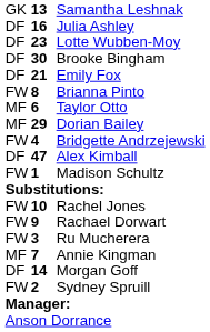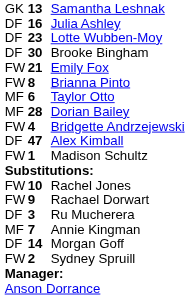 <table cellspacing="0" cellpadding="0" style="font-size:90%; margin:0.2em auto;">
 <tr>
 <th width="25"></th>
 <th width="25"></th>
 </tr>
 <tr>
 <td>GK</td>
 <td><strong>13</strong></td>
 <td> <a href='#'>Samantha Leshnak</a></td>
 </tr>
 <tr>
 <td>DF</td>
 <td><strong>16</strong></td>
 <td> <a href='#'>Julia Ashley</a></td>
 </tr>
 <tr>
 <td>DF</td>
 <td><strong>23</strong></td>
 <td> <a href='#'>Lotte Wubben-Moy</a></td>
 </tr>
 <tr>
 <td>DF</td>
 <td><strong>30</strong></td>
 <td> Brooke Bingham</td>
 </tr>
 <tr>
-<td>DF</td>
+<td>FW</td>
 <td><strong>21</strong></td>
 <td> <a href='#'>Emily Fox</a></td>
 <td></td>
 <td>  </td>
 </tr>
 <tr>
 <td>FW</td>
 <td><strong> 8</strong></td>
 <td> <a href='#'>Brianna Pinto</a></td>
 <td></td>
 <td> </td>
 </tr>
 <tr>
 <td>MF</td>
 <td><strong>6</strong></td>
 <td> <a href='#'>Taylor Otto</a></td>
 <td></td>
 <td> </td>
 </tr>
 <tr>
 <td>MF</td>
-<td><strong>29</strong></td>
+<td><strong>28</strong></td>
 <td> <a href='#'>Dorian Bailey</a></td>
 <td></td>
 <td></td>
 </tr>
 <tr>
 <td>FW</td>
 <td><strong>4</strong></td>
 <td> <a href='#'>Bridgette Andrzejewski</a></td>
 <td></td>
 <td>   </td>
 </tr>
 <tr>
 <td>DF</td>
 <td><strong>47</strong></td>
 <td> <a href='#'>Alex Kimball</a></td>
 <td></td>
 <td>  </td>
 </tr>
 <tr>
 <td>FW</td>
 <td><strong>1</strong></td>
 <td> Madison Schultz</td>
 <td></td>
 <td>   </td>
 </tr>
 <tr>
 <td colspan=3><strong>Substitutions:</strong></td>
 </tr>
 <tr>
 <td>FW</td>
 <td><strong>10</strong></td>
 <td> Rachel Jones</td>
 <td></td>
 <td>    </td>
 </tr>
 <tr>
 <td>FW</td>
 <td><strong>9</strong></td>
 <td> Rachael Dorwart</td>
 <td></td>
 <td>  </td>
 </tr>
 <tr>
-<td>FW</td>
+<td>DF</td>
 <td><strong>3</strong></td>
 <td> Ru Mucherera</td>
 <td></td>
 <td>   </td>
 </tr>
 <tr>
 <td>MF</td>
 <td><strong>7</strong></td>
 <td> Annie Kingman</td>
 <td></td>
 <td>  </td>
 </tr>
 <tr>
 <td>DF</td>
 <td><strong>14</strong></td>
 <td> Morgan Goff</td>
 <td></td>
 <td>  </td>
 </tr>
 <tr>
 <td>FW</td>
 <td><strong>2</strong></td>
 <td> Sydney Spruill</td>
 <td></td>
 <td></td>
 </tr>
 <tr>
 <td colspan=3><strong>Manager:</strong></td>
 </tr>
 <tr>
 <td colspan=4> <a href='#'>Anson Dorrance</a></td>
 </tr>
 </table>
